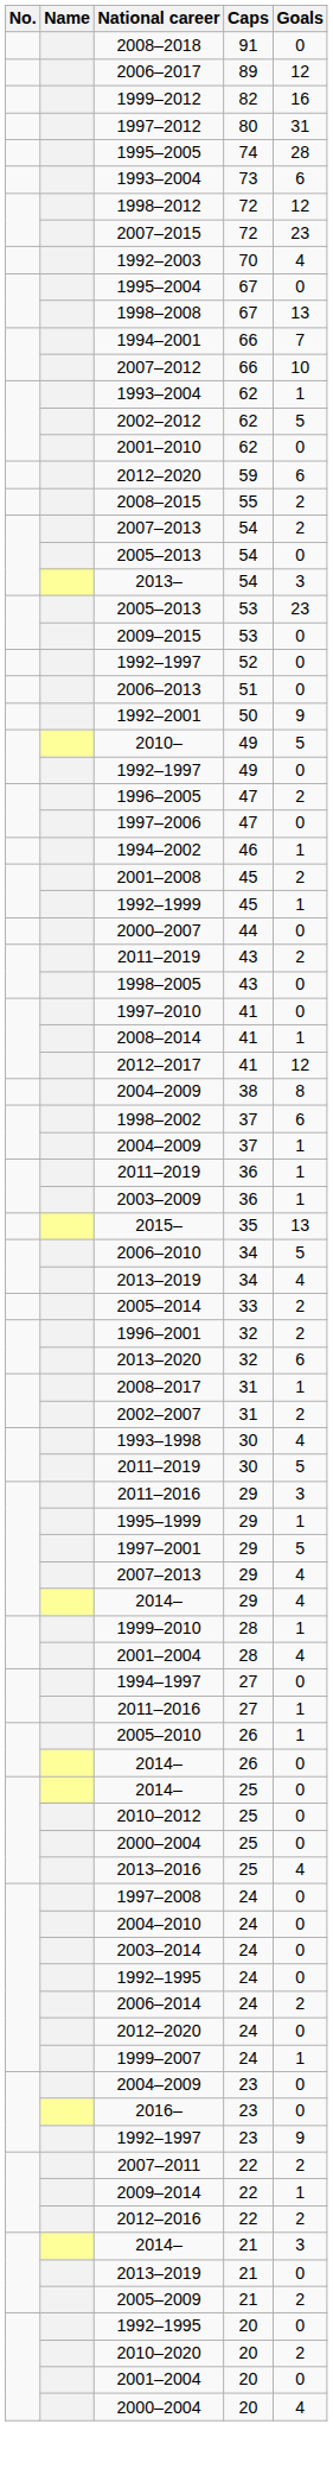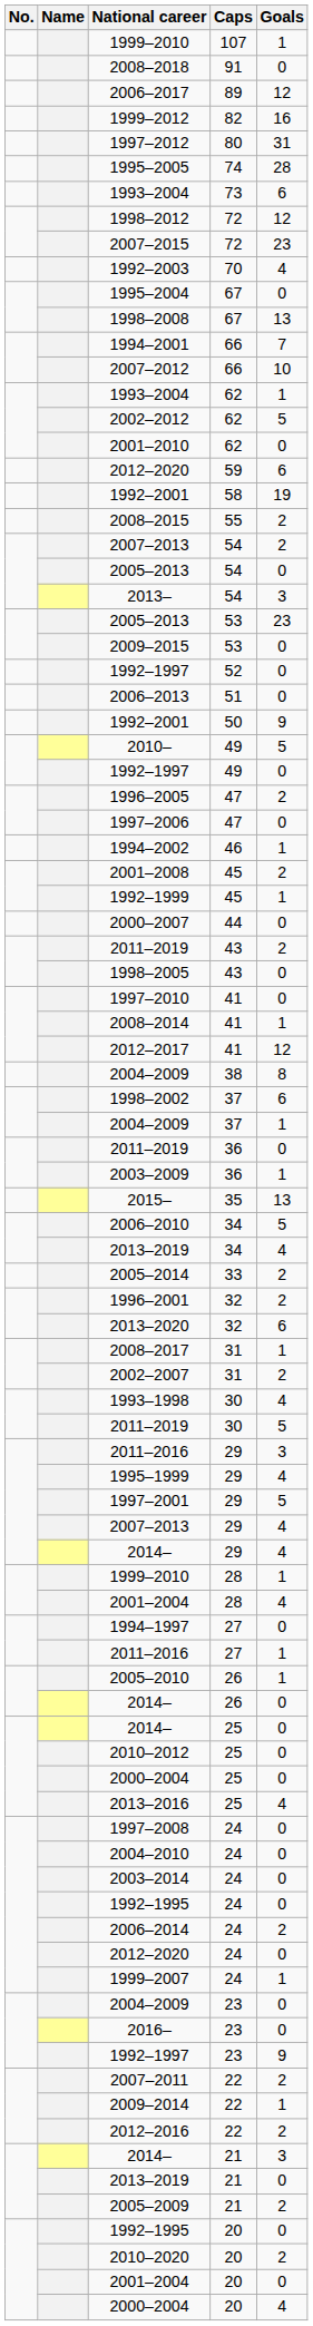 <table class="wikitable plainrowheaders sortable" style="text-align: center;">
 <tr>
 <th scope="col" class="unsortable">No.</th>
 <th scope="col">Name</th>
 <th scope="col">National career</th>
 <th scope="col">Caps</th>
 <th scope="col">Goals</th>
+</tr>
+<tr>
+<td></td>
+<th scope="row"></th>
+<td>1999–2010</td>
+<td>107</td>
+<td>1</td>
 </tr>
 <tr>
 <td></td>
 <th scope="row"></th>
 <td>2008–2018</td>
 <td>91</td>
 <td>0</td>
 </tr>
 <tr>
 <td></td>
 <th scope="row"></th>
 <td>2006–2017</td>
 <td>89</td>
 <td>12</td>
 </tr>
 <tr>
 <td></td>
 <th scope="row"></th>
 <td>1999–2012</td>
 <td>82</td>
 <td>16</td>
 </tr>
 <tr>
 <td></td>
 <th scope="row"></th>
 <td>1997–2012</td>
 <td>80</td>
 <td>31</td>
 </tr>
 <tr>
 <td></td>
 <th scope="row"></th>
 <td>1995–2005</td>
 <td>74</td>
 <td>28</td>
 </tr>
 <tr>
 <td></td>
 <th scope="row"></th>
 <td>1993–2004</td>
 <td>73</td>
 <td>6</td>
 </tr>
 <tr>
 <td rowspan="2"></td>
 <th scope="row"></th>
 <td>1998–2012</td>
 <td>72</td>
 <td>12</td>
 </tr>
 <tr>
 <th scope="row"></th>
 <td>2007–2015</td>
 <td>72</td>
 <td>23</td>
 </tr>
 <tr>
 <td></td>
 <th scope="row"></th>
 <td>1992–2003</td>
 <td>70</td>
 <td>4</td>
 </tr>
 <tr>
 <td rowspan="2"></td>
 <th scope="row"></th>
 <td>1995–2004</td>
 <td>67</td>
 <td>0</td>
 </tr>
 <tr>
 <th scope="row"></th>
 <td>1998–2008</td>
 <td>67</td>
 <td>13</td>
 </tr>
 <tr>
 <td rowspan="2"></td>
 <th scope="row"></th>
 <td>1994–2001</td>
 <td>66</td>
 <td>7</td>
 </tr>
 <tr>
 <th scope="row"></th>
 <td>2007–2012</td>
 <td>66</td>
 <td>10</td>
 </tr>
 <tr>
 <td rowspan="3"></td>
 <th scope="row"></th>
 <td>1993–2004</td>
 <td>62</td>
 <td>1</td>
 </tr>
 <tr>
 <th scope="row"></th>
 <td>2002–2012</td>
 <td>62</td>
 <td>5</td>
 </tr>
 <tr>
 <th scope="row"></th>
 <td>2001–2010</td>
 <td>62</td>
 <td>0</td>
 </tr>
 <tr>
 <td></td>
 <th scope="row"></th>
 <td>2012–2020</td>
 <td>59</td>
 <td>6</td>
+</tr>
+<tr>
+<td></td>
+<th scope="row"></th>
+<td>1992–2001</td>
+<td>58</td>
+<td>19</td>
 </tr>
 <tr>
 <td></td>
 <th scope="row"></th>
 <td>2008–2015</td>
 <td>55</td>
 <td>2</td>
 </tr>
 <tr>
 <td rowspan="3"></td>
 <th scope="row"></th>
 <td>2007–2013</td>
 <td>54</td>
 <td>2</td>
 </tr>
 <tr>
 <th scope="row"></th>
 <td>2005–2013</td>
 <td>54</td>
 <td>0</td>
 </tr>
 <tr>
 <th scope="row" style="background:#FFFF99;"><strong></strong></th>
 <td>2013–</td>
 <td>54</td>
 <td>3</td>
 </tr>
 <tr>
 <td rowspan="2"></td>
 <th scope="row"></th>
 <td>2005–2013</td>
 <td>53</td>
 <td>23</td>
 </tr>
 <tr>
 <th scope="row"></th>
 <td>2009–2015</td>
 <td>53</td>
 <td>0</td>
 </tr>
 <tr>
 <td></td>
 <th scope="row"></th>
 <td>1992–1997</td>
 <td>52</td>
 <td>0</td>
 </tr>
 <tr>
 <td></td>
 <th scope="row"></th>
 <td>2006–2013</td>
 <td>51</td>
 <td>0</td>
 </tr>
 <tr>
 <td></td>
 <th scope="row"></th>
 <td>1992–2001</td>
 <td>50</td>
 <td>9</td>
 </tr>
 <tr>
 <td rowspan="2"></td>
 <th scope="row" style="background:#FFFF99;"><strong></strong></th>
 <td>2010–</td>
 <td>49</td>
 <td>5</td>
 </tr>
 <tr>
 <th scope="row"></th>
 <td>1992–1997</td>
 <td>49</td>
 <td>0</td>
 </tr>
 <tr>
 <td rowspan="2"></td>
 <th scope="row"></th>
 <td>1996–2005</td>
 <td>47</td>
 <td>2</td>
 </tr>
 <tr>
 <th scope="row"></th>
 <td>1997–2006</td>
 <td>47</td>
 <td>0</td>
 </tr>
 <tr>
 <td></td>
 <th scope="row"></th>
 <td>1994–2002</td>
 <td>46</td>
 <td>1</td>
 </tr>
 <tr>
 <td rowspan="2"></td>
 <th scope="row"></th>
 <td>2001–2008</td>
 <td>45</td>
 <td>2</td>
 </tr>
 <tr>
 <th scope="row"></th>
 <td>1992–1999</td>
 <td>45</td>
 <td>1</td>
 </tr>
 <tr>
 <td></td>
 <th scope="row"></th>
 <td>2000–2007</td>
 <td>44</td>
 <td>0</td>
 </tr>
 <tr>
 <td rowspan="2"></td>
 <th scope="row"></th>
 <td>2011–2019</td>
 <td>43</td>
 <td>2</td>
 </tr>
 <tr>
 <th scope="row"></th>
 <td>1998–2005</td>
 <td>43</td>
 <td>0</td>
 </tr>
 <tr>
 <td rowspan="3"></td>
 <th scope="row"></th>
 <td>1997–2010</td>
 <td>41</td>
 <td>0</td>
 </tr>
 <tr>
 <th scope="row"></th>
 <td>2008–2014</td>
 <td>41</td>
 <td>1</td>
 </tr>
 <tr>
 <th scope="row"></th>
 <td>2012–2017</td>
 <td>41</td>
 <td>12</td>
 </tr>
 <tr>
 <td></td>
 <th scope="row"></th>
 <td>2004–2009</td>
 <td>38</td>
 <td>8</td>
 </tr>
 <tr>
 <td rowspan="2"></td>
 <th scope="row"></th>
 <td>1998–2002</td>
 <td>37</td>
 <td>6</td>
 </tr>
 <tr>
 <th scope="row"></th>
 <td>2004–2009</td>
 <td>37</td>
 <td>1</td>
 </tr>
 <tr>
 <td rowspan="2"></td>
 <th scope="row"></th>
 <td>2011–2019</td>
 <td>36</td>
-<td>1</td>
+<td>0</td>
 </tr>
 <tr>
 <th scope="row"></th>
 <td>2003–2009</td>
 <td>36</td>
 <td>1</td>
 </tr>
 <tr>
 <td></td>
 <th scope="row" style="background:#FFFF99;"><strong></strong></th>
 <td>2015–</td>
 <td>35</td>
 <td>13</td>
 </tr>
 <tr>
 <td rowspan="2"></td>
 <th scope="row"></th>
 <td>2006–2010</td>
 <td>34</td>
 <td>5</td>
 </tr>
 <tr>
 <th scope="row"></th>
 <td>2013–2019</td>
 <td>34</td>
 <td>4</td>
 </tr>
 <tr>
 <td></td>
 <th scope="row"></th>
 <td>2005–2014</td>
 <td>33</td>
 <td>2</td>
 </tr>
 <tr>
 <td rowspan="2"></td>
 <th scope="row"></th>
 <td>1996–2001</td>
 <td>32</td>
 <td>2</td>
 </tr>
 <tr>
 <th scope="row"></th>
 <td>2013–2020</td>
 <td>32</td>
 <td>6</td>
 </tr>
 <tr>
 <td rowspan="2"></td>
 <th scope="row"></th>
 <td>2008–2017</td>
 <td>31</td>
 <td>1</td>
 </tr>
 <tr>
 <th scope="row"></th>
 <td>2002–2007</td>
 <td>31</td>
 <td>2</td>
 </tr>
 <tr>
 <td rowspan="2"></td>
 <th scope="row"></th>
 <td>1993–1998</td>
 <td>30</td>
 <td>4</td>
 </tr>
 <tr>
 <th scope="row"></th>
 <td>2011–2019</td>
 <td>30</td>
 <td>5</td>
 </tr>
 <tr>
 <td rowspan="5"></td>
 <th scope="row"></th>
 <td>2011–2016</td>
 <td>29</td>
 <td>3</td>
 </tr>
 <tr>
 <th scope="row"></th>
 <td>1995–1999</td>
 <td>29</td>
-<td>1</td>
+<td>4</td>
 </tr>
 <tr>
 <th scope="row"></th>
 <td>1997–2001</td>
 <td>29</td>
 <td>5</td>
 </tr>
 <tr>
 <th scope="row"></th>
 <td>2007–2013</td>
 <td>29</td>
 <td>4</td>
 </tr>
 <tr>
 <th scope="row" style="background:#FFFF99;"><strong></strong></th>
 <td>2014–</td>
 <td>29</td>
 <td>4</td>
 </tr>
 <tr>
 <td rowspan="2"></td>
 <th scope="row"></th>
 <td>1999–2010</td>
 <td>28</td>
 <td>1</td>
 </tr>
 <tr>
 <th scope="row"></th>
 <td>2001–2004</td>
 <td>28</td>
 <td>4</td>
 </tr>
 <tr>
 <td rowspan="2"></td>
 <th scope="row"></th>
 <td>1994–1997</td>
 <td>27</td>
 <td>0</td>
 </tr>
 <tr>
 <th scope="row"></th>
 <td>2011–2016</td>
 <td>27</td>
 <td>1</td>
 </tr>
 <tr>
 <td rowspan="2"></td>
 <th scope="row"></th>
 <td>2005–2010</td>
 <td>26</td>
 <td>1</td>
 </tr>
 <tr>
 <th scope="row" style="background:#FFFF99;"><strong></strong></th>
 <td>2014–</td>
 <td>26</td>
 <td>0</td>
 </tr>
 <tr>
 <td rowspan="4"></td>
 <th scope="row" style="background:#FFFF99;"><strong></strong></th>
 <td>2014–</td>
 <td>25</td>
 <td>0</td>
 </tr>
 <tr>
 <th scope="row"></th>
 <td>2010–2012</td>
 <td>25</td>
 <td>0</td>
 </tr>
 <tr>
 <th scope="row"></th>
 <td>2000–2004</td>
 <td>25</td>
 <td>0</td>
 </tr>
 <tr>
 <th scope="row"></th>
 <td>2013–2016</td>
 <td>25</td>
 <td>4</td>
 </tr>
 <tr>
 <td rowspan="7"></td>
 <th scope="row"></th>
 <td>1997–2008</td>
 <td>24</td>
 <td>0</td>
 </tr>
 <tr>
 <th scope="row"></th>
 <td>2004–2010</td>
 <td>24</td>
 <td>0</td>
 </tr>
 <tr>
 <th scope="row"></th>
 <td>2003–2014</td>
 <td>24</td>
 <td>0</td>
 </tr>
 <tr>
 <th scope="row"></th>
 <td>1992–1995</td>
 <td>24</td>
 <td>0</td>
 </tr>
 <tr>
 <th scope="row"></th>
 <td>2006–2014</td>
 <td>24</td>
 <td>2</td>
 </tr>
 <tr>
 <th scope="row"></th>
 <td>2012–2020</td>
 <td>24</td>
 <td>0</td>
 </tr>
 <tr>
 <th scope="row"></th>
 <td>1999–2007</td>
 <td>24</td>
 <td>1</td>
 </tr>
 <tr>
 <td rowspan="3"></td>
 <th scope="row"></th>
 <td>2004–2009</td>
 <td>23</td>
 <td>0</td>
 </tr>
 <tr>
 <th scope="row" style="background:#FFFF99;"><strong></strong></th>
 <td>2016–</td>
 <td>23</td>
 <td>0</td>
 </tr>
 <tr>
 <th scope="row"></th>
 <td>1992–1997</td>
 <td>23</td>
 <td>9</td>
 </tr>
 <tr>
 <td rowspan="3"></td>
 <th scope="row"></th>
 <td>2007–2011</td>
 <td>22</td>
 <td>2</td>
 </tr>
 <tr>
 <th scope="row"></th>
 <td>2009–2014</td>
 <td>22</td>
 <td>1</td>
 </tr>
 <tr>
 <th scope="row"></th>
 <td>2012–2016</td>
 <td>22</td>
 <td>2</td>
 </tr>
 <tr>
 <td rowspan="3"></td>
 <th scope="row" style="background:#FFFF99;"><strong></strong></th>
 <td>2014–</td>
 <td>21</td>
 <td>3</td>
 </tr>
 <tr>
 <th scope="row"></th>
 <td>2013–2019</td>
 <td>21</td>
 <td>0</td>
 </tr>
 <tr>
 <th scope="row"></th>
 <td>2005–2009</td>
 <td>21</td>
 <td>2</td>
 </tr>
 <tr>
 <td rowspan="4"></td>
 <th scope="row"></th>
 <td>1992–1995</td>
 <td>20</td>
 <td>0</td>
 </tr>
 <tr>
 <th scope="row"></th>
 <td>2010–2020</td>
 <td>20</td>
 <td>2</td>
 </tr>
 <tr>
 <th scope="row"></th>
 <td>2001–2004</td>
 <td>20</td>
 <td>0</td>
 </tr>
 <tr>
 <th scope="row"></th>
 <td>2000–2004</td>
 <td>20</td>
 <td>4</td>
 </tr>
 </table>
